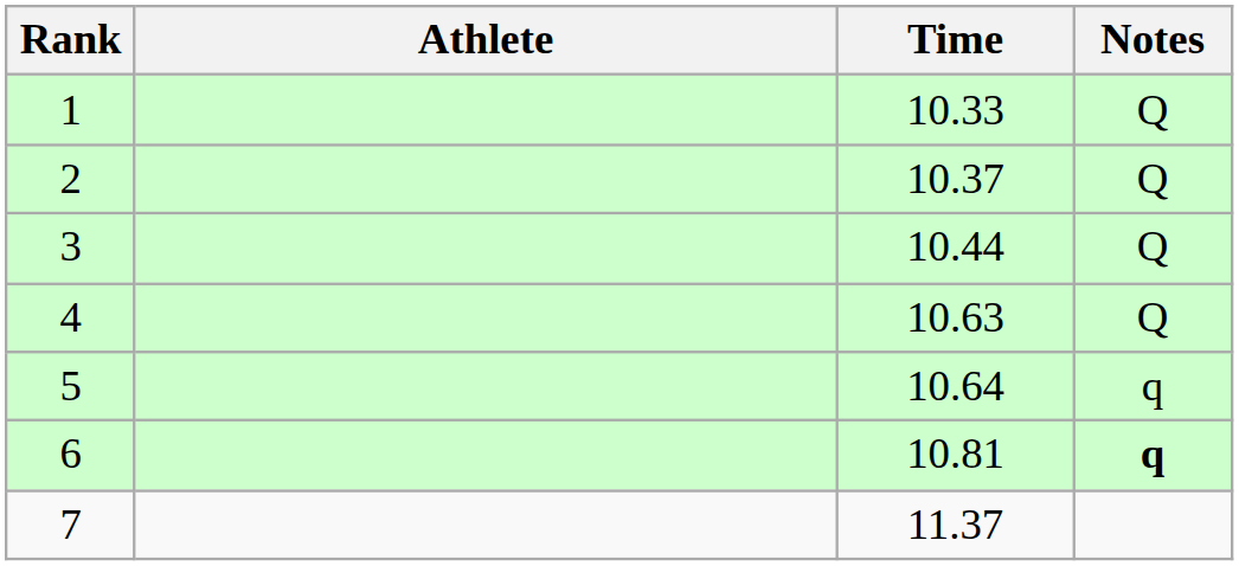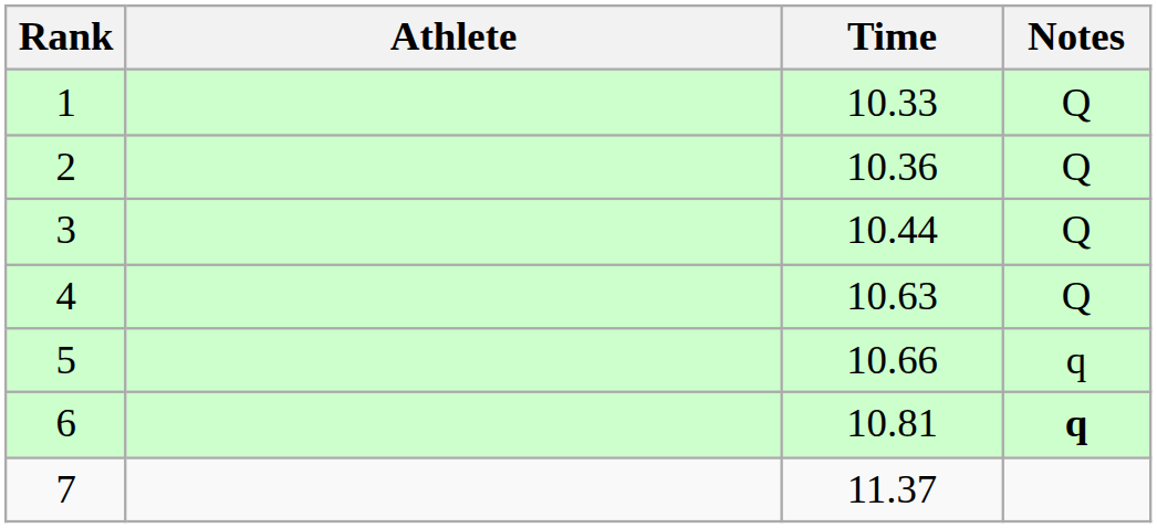 <table class="wikitable" style="text-align:center">
 <tr>
 <th width=40>Rank</th>
 <th width=250>Athlete</th>
 <th width=80>Time</th>
 <th width=50>Notes</th>
 </tr>
 <tr bgcolor="ccffcc">
 <td>1</td>
 <td align=left></td>
 <td>10.33</td>
 <td>Q</td>
 </tr>
 <tr bgcolor="ccffcc">
 <td>2</td>
 <td align=left></td>
-<td>10.37</td>
+<td>10.36</td>
 <td>Q</td>
 </tr>
 <tr bgcolor="ccffcc">
 <td>3</td>
 <td align=left></td>
 <td>10.44</td>
 <td>Q</td>
 </tr>
 <tr bgcolor="ccffcc">
 <td>4</td>
 <td align=left></td>
 <td>10.63</td>
 <td>Q</td>
 </tr>
 <tr bgcolor="ccffcc">
 <td>5</td>
 <td align=left></td>
-<td>10.64</td>
+<td>10.66</td>
 <td>q</td>
 </tr>
 <tr bgcolor="ccffcc">
 <td>6</td>
 <td align=left></td>
 <td>10.81</td>
 <td><strong>q</strong></td>
 </tr>
 <tr>
 <td>7</td>
 <td align=left></td>
 <td>11.37</td>
 <td></td>
 </tr>
 </table>
